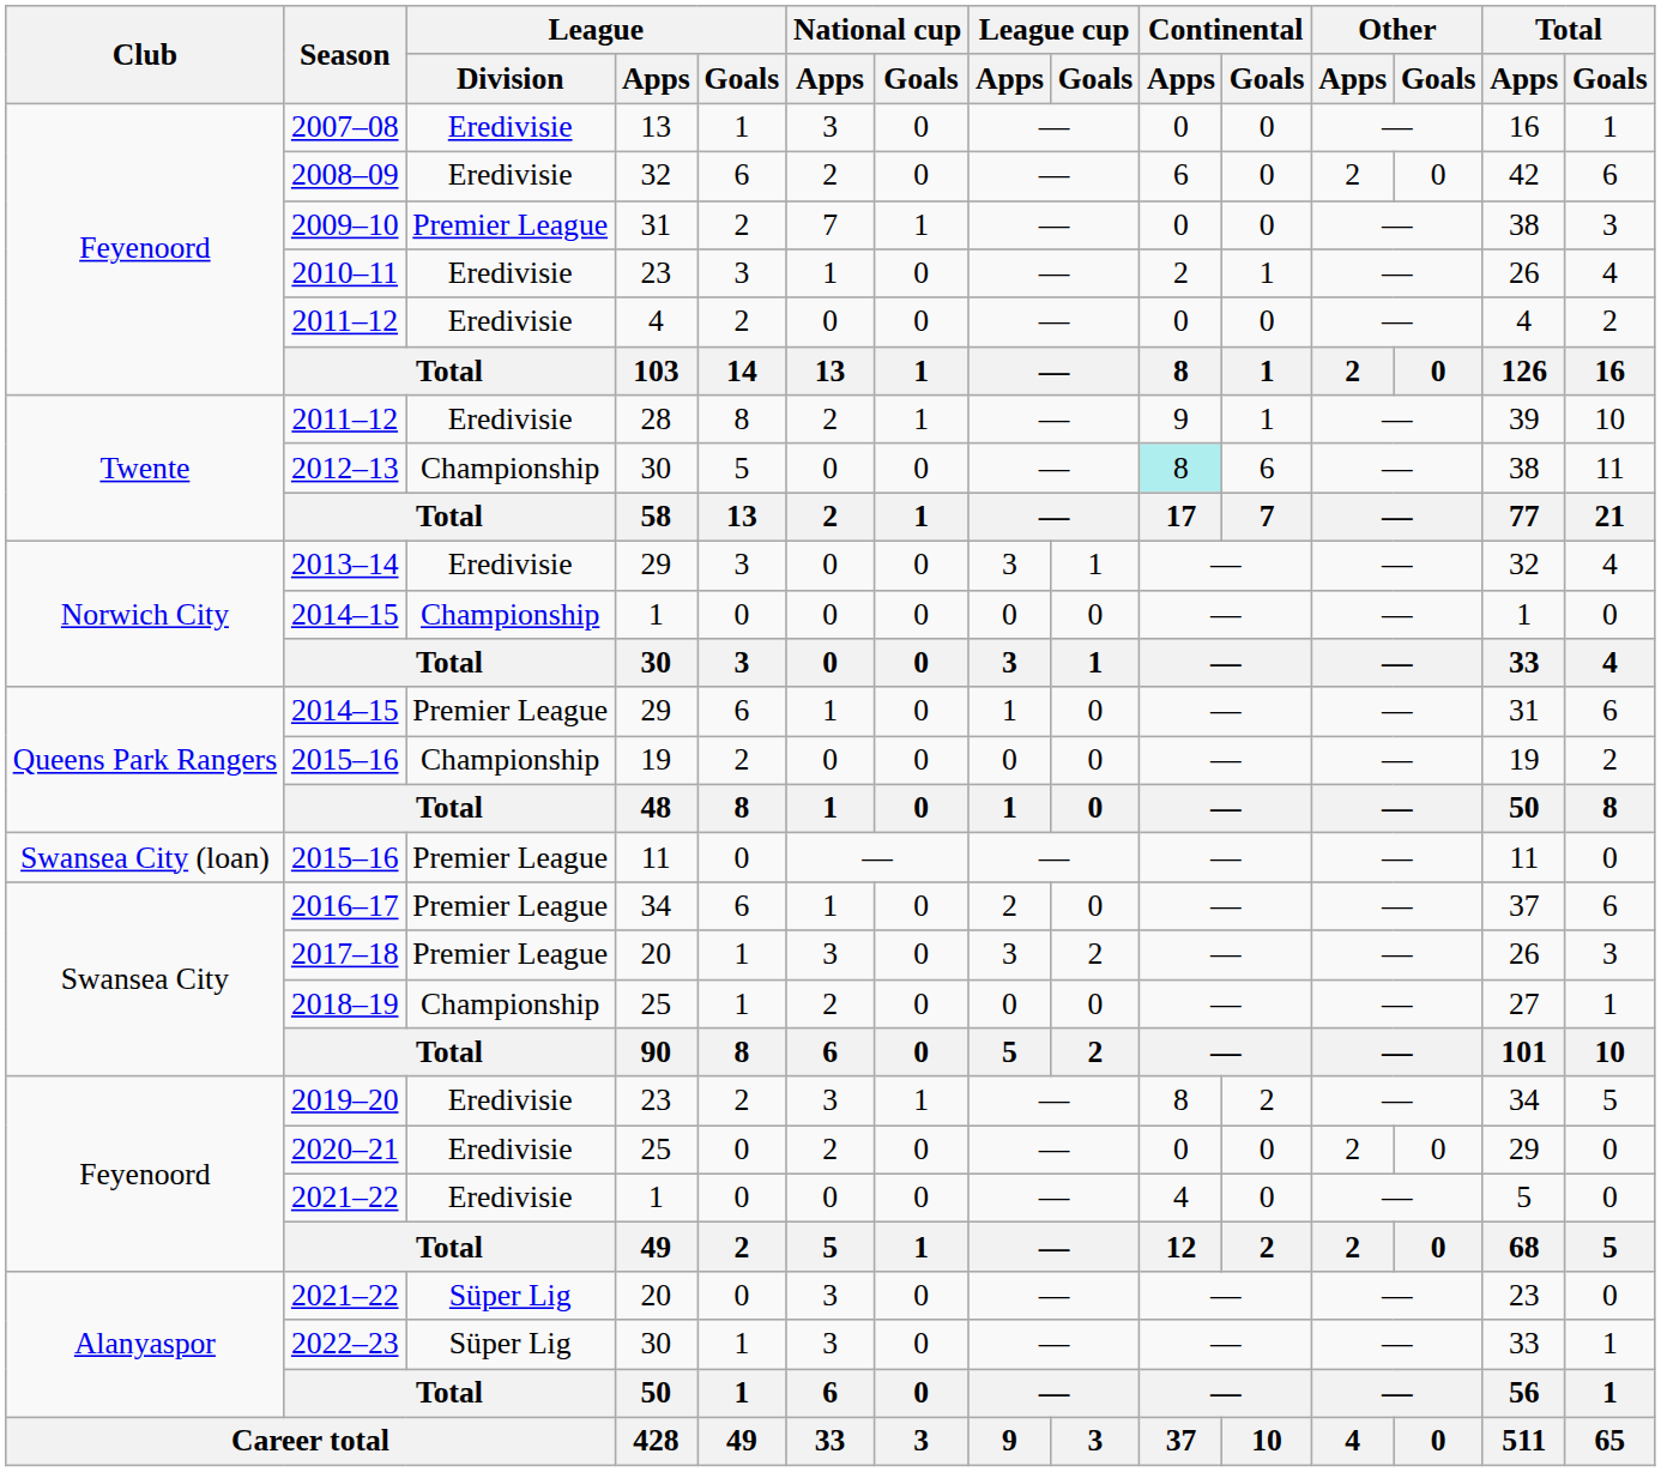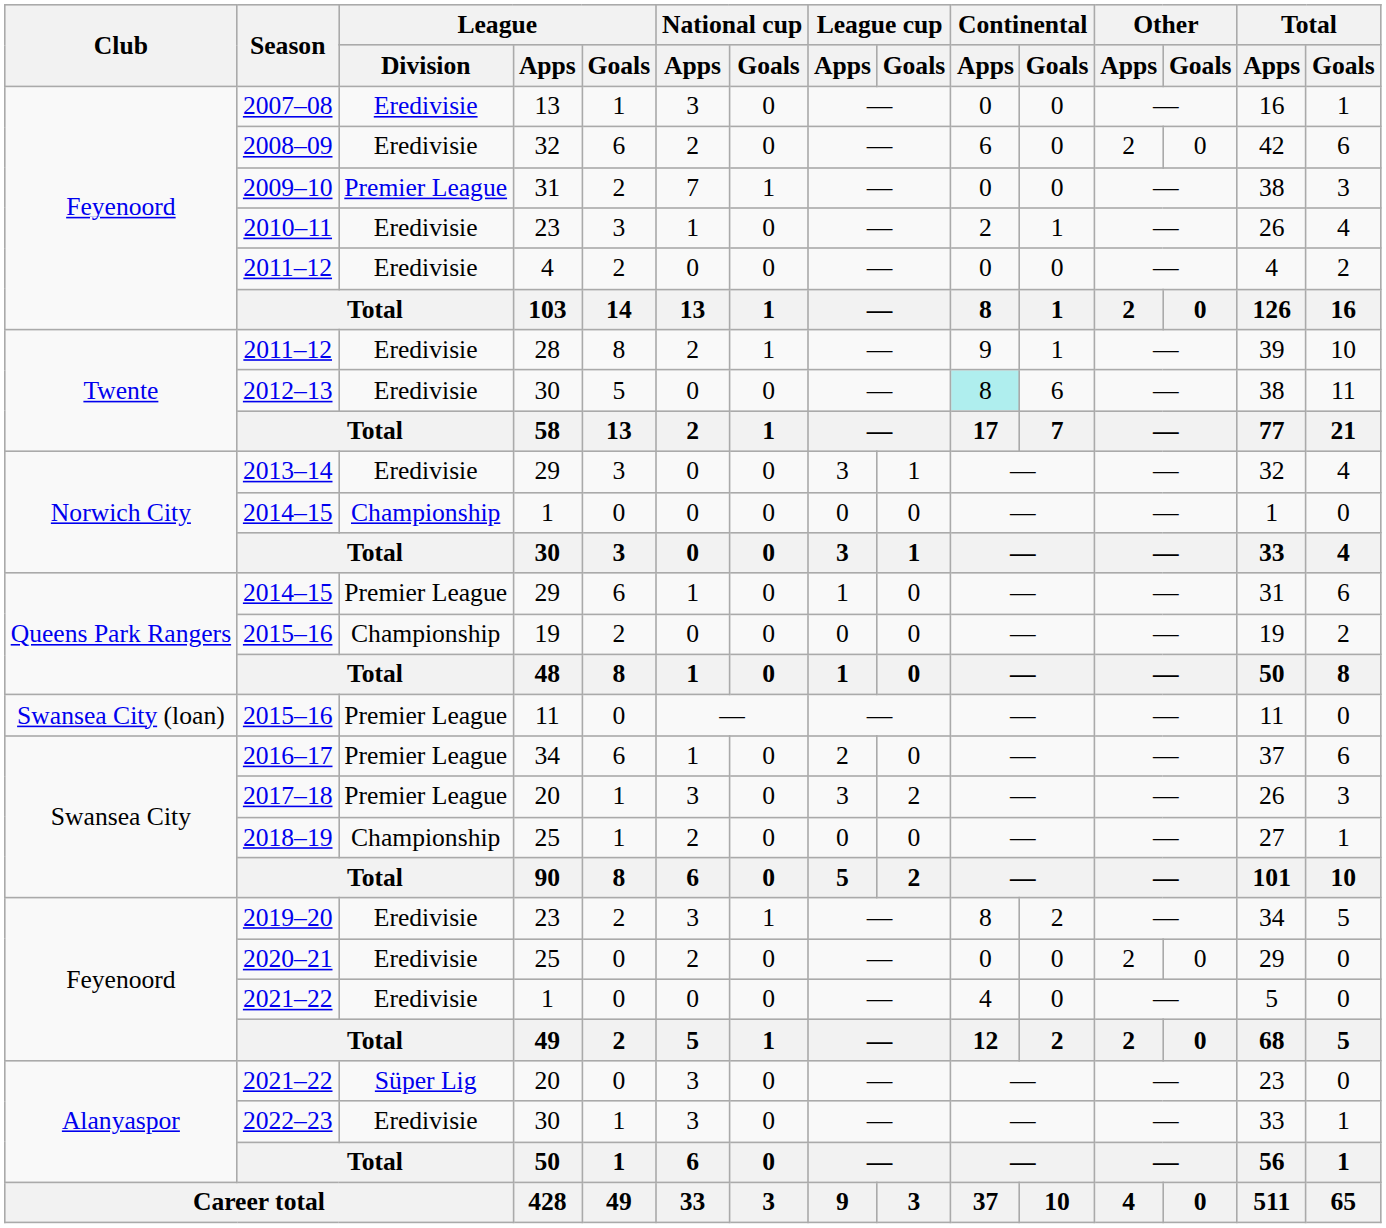 <table class="wikitable" style="text-align:center">
 <tr>
 <th rowspan="2">Club</th>
 <th rowspan="2">Season</th>
 <th colspan="3">League</th>
 <th colspan="2">National cup</th>
 <th colspan="2">League cup</th>
 <th colspan="2">Continental</th>
 <th colspan="2">Other</th>
 <th colspan="2">Total</th>
 </tr>
 <tr>
 <th>Division</th>
 <th>Apps</th>
 <th>Goals</th>
 <th>Apps</th>
 <th>Goals</th>
 <th>Apps</th>
 <th>Goals</th>
 <th>Apps</th>
 <th>Goals</th>
 <th>Apps</th>
 <th>Goals</th>
 <th>Apps</th>
 <th>Goals</th>
 </tr>
 <tr>
 <td rowspan="6"><a href='#'>Feyenoord</a></td>
 <td><a href='#'>2007–08</a></td>
 <td><a href='#'>Eredivisie</a></td>
 <td>13</td>
 <td>1</td>
 <td>3</td>
 <td>0</td>
 <td colspan="2">—</td>
 <td>0</td>
 <td>0</td>
 <td colspan="2">—</td>
 <td>16</td>
 <td>1</td>
 </tr>
 <tr>
 <td><a href='#'>2008–09</a></td>
 <td>Eredivisie</td>
 <td>32</td>
 <td>6</td>
 <td>2</td>
 <td>0</td>
 <td colspan="2">—</td>
 <td>6</td>
 <td>0</td>
 <td>2</td>
 <td>0</td>
 <td>42</td>
 <td>6</td>
 </tr>
 <tr>
 <td><a href='#'>2009–10</a></td>
 <td><a href='#'>Premier League</a></td>
 <td>31</td>
 <td>2</td>
 <td>7</td>
 <td>1</td>
 <td colspan="2">—</td>
 <td>0</td>
 <td>0</td>
 <td colspan="2">—</td>
 <td>38</td>
 <td>3</td>
 </tr>
 <tr>
 <td><a href='#'>2010–11</a></td>
 <td>Eredivisie</td>
 <td>23</td>
 <td>3</td>
 <td>1</td>
 <td>0</td>
 <td colspan="2">—</td>
 <td>2</td>
 <td>1</td>
 <td colspan="2">—</td>
 <td>26</td>
 <td>4</td>
 </tr>
 <tr>
 <td><a href='#'>2011–12</a></td>
 <td>Eredivisie</td>
 <td>4</td>
 <td>2</td>
 <td>0</td>
 <td>0</td>
 <td colspan="2">—</td>
 <td>0</td>
 <td>0</td>
 <td colspan="2">—</td>
 <td>4</td>
 <td>2</td>
 </tr>
 <tr>
 <th colspan="2">Total</th>
 <th>103</th>
 <th>14</th>
 <th>13</th>
 <th>1</th>
 <th colspan="2">—</th>
 <th>8</th>
 <th>1</th>
 <th>2</th>
 <th>0</th>
 <th>126</th>
 <th>16</th>
 </tr>
 <tr>
 <td rowspan="3"><a href='#'>Twente</a></td>
 <td><a href='#'>2011–12</a></td>
 <td>Eredivisie</td>
 <td>28</td>
 <td>8</td>
 <td>2</td>
 <td>1</td>
 <td colspan="2">—</td>
 <td>9</td>
 <td>1</td>
 <td colspan="2">—</td>
 <td>39</td>
 <td>10</td>
 </tr>
 <tr>
 <td><a href='#'>2012–13</a></td>
-<td>Championship</td>
+<td>Eredivisie</td>
 <td>30</td>
 <td>5</td>
 <td>0</td>
 <td>0</td>
 <td colspan="2">—</td>
 <td style="background: paleturquoise;">8</td>
 <td>6</td>
 <td colspan="2">—</td>
 <td>38</td>
 <td>11</td>
 </tr>
 <tr>
 <th colspan="2">Total</th>
 <th>58</th>
 <th>13</th>
 <th>2</th>
 <th>1</th>
 <th colspan="2">—</th>
 <th>17</th>
 <th>7</th>
 <th colspan="2">—</th>
 <th>77</th>
 <th>21</th>
 </tr>
 <tr>
 <td rowspan="3"><a href='#'>Norwich City</a></td>
 <td><a href='#'>2013–14</a></td>
 <td>Eredivisie</td>
 <td>29</td>
 <td>3</td>
 <td>0</td>
 <td>0</td>
 <td>3</td>
 <td>1</td>
 <td colspan="2">—</td>
 <td colspan="2">—</td>
 <td>32</td>
 <td>4</td>
 </tr>
 <tr>
 <td><a href='#'>2014–15</a></td>
 <td><a href='#'>Championship</a></td>
 <td>1</td>
 <td>0</td>
 <td>0</td>
 <td>0</td>
 <td>0</td>
 <td>0</td>
 <td colspan="2">—</td>
 <td colspan="2">—</td>
 <td>1</td>
 <td>0</td>
 </tr>
 <tr>
 <th colspan="2">Total</th>
 <th>30</th>
 <th>3</th>
 <th>0</th>
 <th>0</th>
 <th>3</th>
 <th>1</th>
 <th colspan="2">—</th>
 <th colspan="2">—</th>
 <th>33</th>
 <th>4</th>
 </tr>
 <tr>
 <td rowspan="3"><a href='#'>Queens Park Rangers</a></td>
 <td><a href='#'>2014–15</a></td>
 <td>Premier League</td>
 <td>29</td>
 <td>6</td>
 <td>1</td>
 <td>0</td>
 <td>1</td>
 <td>0</td>
 <td colspan="2">—</td>
 <td colspan="2">—</td>
 <td>31</td>
 <td>6</td>
 </tr>
 <tr>
 <td><a href='#'>2015–16</a></td>
 <td>Championship</td>
 <td>19</td>
 <td>2</td>
 <td>0</td>
 <td>0</td>
 <td>0</td>
 <td>0</td>
 <td colspan="2">—</td>
 <td colspan="2">—</td>
 <td>19</td>
 <td>2</td>
 </tr>
 <tr>
 <th colspan="2">Total</th>
 <th>48</th>
 <th>8</th>
 <th>1</th>
 <th>0</th>
 <th>1</th>
 <th>0</th>
 <th colspan="2">—</th>
 <th colspan="2">—</th>
 <th>50</th>
 <th>8</th>
 </tr>
 <tr>
 <td><a href='#'>Swansea City</a> (loan)</td>
 <td><a href='#'>2015–16</a></td>
 <td>Premier League</td>
 <td>11</td>
 <td>0</td>
 <td colspan="2">—</td>
 <td colspan="2">—</td>
 <td colspan="2">—</td>
 <td colspan="2">—</td>
 <td>11</td>
 <td>0</td>
 </tr>
 <tr>
 <td rowspan="4">Swansea City</td>
 <td><a href='#'>2016–17</a></td>
 <td>Premier League</td>
 <td>34</td>
 <td>6</td>
 <td>1</td>
 <td>0</td>
 <td>2</td>
 <td>0</td>
 <td colspan="2">—</td>
 <td colspan="2">—</td>
 <td>37</td>
 <td>6</td>
 </tr>
 <tr>
 <td><a href='#'>2017–18</a></td>
 <td>Premier League</td>
 <td>20</td>
 <td>1</td>
 <td>3</td>
 <td>0</td>
 <td>3</td>
 <td>2</td>
 <td colspan="2">—</td>
 <td colspan="2">—</td>
 <td>26</td>
 <td>3</td>
 </tr>
 <tr>
 <td><a href='#'>2018–19</a></td>
 <td>Championship</td>
 <td>25</td>
 <td>1</td>
 <td>2</td>
 <td>0</td>
 <td>0</td>
 <td>0</td>
 <td colspan="2">—</td>
 <td colspan="2">—</td>
 <td>27</td>
 <td>1</td>
 </tr>
 <tr>
 <th colspan="2">Total</th>
 <th>90</th>
 <th>8</th>
 <th>6</th>
 <th>0</th>
 <th>5</th>
 <th>2</th>
 <th colspan="2">—</th>
 <th colspan="2">—</th>
 <th>101</th>
 <th>10</th>
 </tr>
 <tr>
 <td rowspan="4">Feyenoord</td>
 <td><a href='#'>2019–20</a></td>
 <td>Eredivisie</td>
 <td>23</td>
 <td>2</td>
 <td>3</td>
 <td>1</td>
 <td colspan="2">—</td>
 <td>8</td>
 <td>2</td>
 <td colspan="2">—</td>
 <td>34</td>
 <td>5</td>
 </tr>
 <tr>
 <td><a href='#'>2020–21</a></td>
 <td>Eredivisie</td>
 <td>25</td>
 <td>0</td>
 <td>2</td>
 <td>0</td>
 <td colspan="2">—</td>
 <td>0</td>
 <td>0</td>
 <td>2</td>
 <td>0</td>
 <td>29</td>
 <td>0</td>
 </tr>
 <tr>
 <td><a href='#'>2021–22</a></td>
 <td>Eredivisie</td>
 <td>1</td>
 <td>0</td>
 <td>0</td>
 <td>0</td>
 <td colspan="2">—</td>
 <td>4</td>
 <td>0</td>
 <td colspan="2">—</td>
 <td>5</td>
 <td>0</td>
 </tr>
 <tr>
 <th colspan="2">Total</th>
 <th>49</th>
 <th>2</th>
 <th>5</th>
 <th>1</th>
 <th colspan="2">—</th>
 <th>12</th>
 <th>2</th>
 <th>2</th>
 <th>0</th>
 <th>68</th>
 <th>5</th>
 </tr>
 <tr>
 <td rowspan="3"><a href='#'>Alanyaspor</a></td>
 <td><a href='#'>2021–22</a></td>
 <td><a href='#'>Süper Lig</a></td>
 <td>20</td>
 <td>0</td>
 <td>3</td>
 <td>0</td>
 <td colspan="2">—</td>
 <td colspan="2">—</td>
 <td colspan="2">—</td>
 <td>23</td>
 <td>0</td>
 </tr>
 <tr>
 <td><a href='#'>2022–23</a></td>
-<td>Süper Lig</td>
+<td>Eredivisie</td>
 <td>30</td>
 <td>1</td>
 <td>3</td>
 <td>0</td>
 <td colspan="2">—</td>
 <td colspan="2">—</td>
 <td colspan="2">—</td>
 <td>33</td>
 <td>1</td>
 </tr>
 <tr>
 <th colspan="2">Total</th>
 <th>50</th>
 <th>1</th>
 <th>6</th>
 <th>0</th>
 <th colspan="2">—</th>
 <th colspan="2">—</th>
 <th colspan="2">—</th>
 <th>56</th>
 <th>1</th>
 </tr>
 <tr>
 <th colspan="3">Career total</th>
 <th>428</th>
 <th>49</th>
 <th>33</th>
 <th>3</th>
 <th>9</th>
 <th>3</th>
 <th>37</th>
 <th>10</th>
 <th>4</th>
 <th>0</th>
 <th>511</th>
 <th>65</th>
 </tr>
 </table>
